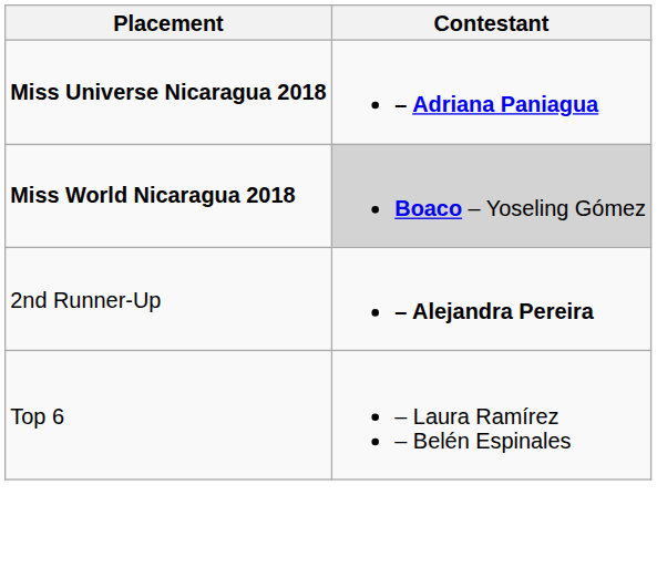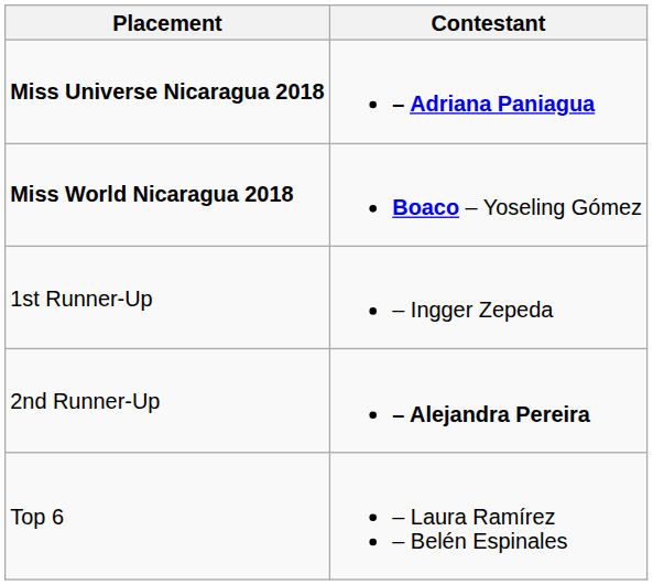 <table class="wikitable sortable" style="font-size:95%;">
 <tr>
 <th>Placement</th>
 <th>Contestant</th>
 </tr>
 <tr>
 <td><strong>Miss Universe Nicaragua 2018</strong></td>
 <td><br><ul><li><strong> – <a href='#'>Adriana Paniagua</a></strong></li></ul></td>
 </tr>
 <tr>
 <td><strong>Miss World Nicaragua 2018</strong></td>
-<td style="background: lightgrey;"><br><ul><li><strong> <a href='#'>Boaco</a></strong> – Yoseling Gómez</li></ul></td>
+<td><br><ul><li><strong> <a href='#'>Boaco</a></strong> – Yoseling Gómez</li></ul></td>
+</tr>
+<tr>
+<td>1st Runner-Up</td>
+<td><br><ul><li> – Ingger Zepeda</li></ul></td>
 </tr>
 <tr>
 <td>2nd Runner-Up</td>
 <td><strong><br><ul><li> – Alejandra Pereira</li></ul></strong></td>
 </tr>
 <tr>
 <td>Top 6</td>
 <td><br><ul><li> – Laura Ramírez</li><li> – Belén Espinales</li></ul></td>
 </tr>
 </table>
